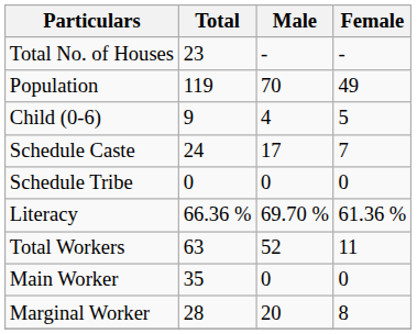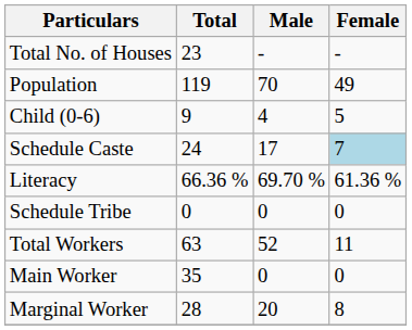 <table class="wikitable sortable">
 <tr>
 <th>Particulars</th>
 <th>Total</th>
 <th>Male</th>
 <th>Female</th>
 </tr>
 <tr>
 <td>Total No. of Houses</td>
 <td>23</td>
 <td>-</td>
 <td>-</td>
 </tr>
 <tr>
 <td>Population</td>
 <td>119</td>
 <td>70</td>
 <td>49</td>
 </tr>
 <tr>
 <td>Child (0-6)</td>
 <td>9</td>
 <td>4</td>
 <td>5</td>
 </tr>
 <tr>
 <td>Schedule Caste</td>
 <td>24</td>
 <td>17</td>
-<td>7</td>
+<td style="background: lightblue;">7</td>
+</tr>
+<tr>
+<td>Literacy</td>
+<td>66.36 %</td>
+<td>69.70 %</td>
+<td>61.36 %</td>
 </tr>
 <tr>
 <td>Schedule Tribe</td>
 <td>0</td>
 <td>0</td>
 <td>0</td>
-</tr>
-<tr>
-<td>Literacy</td>
-<td>66.36 %</td>
-<td>69.70 %</td>
-<td>61.36 %</td>
 </tr>
 <tr>
 <td>Total Workers</td>
 <td>63</td>
 <td>52</td>
 <td>11</td>
 </tr>
 <tr>
 <td>Main Worker</td>
 <td>35</td>
 <td>0</td>
 <td>0</td>
 </tr>
 <tr>
 <td>Marginal Worker</td>
 <td>28</td>
 <td>20</td>
 <td>8</td>
 </tr>
 <tr>
 </tr>
 </table>
